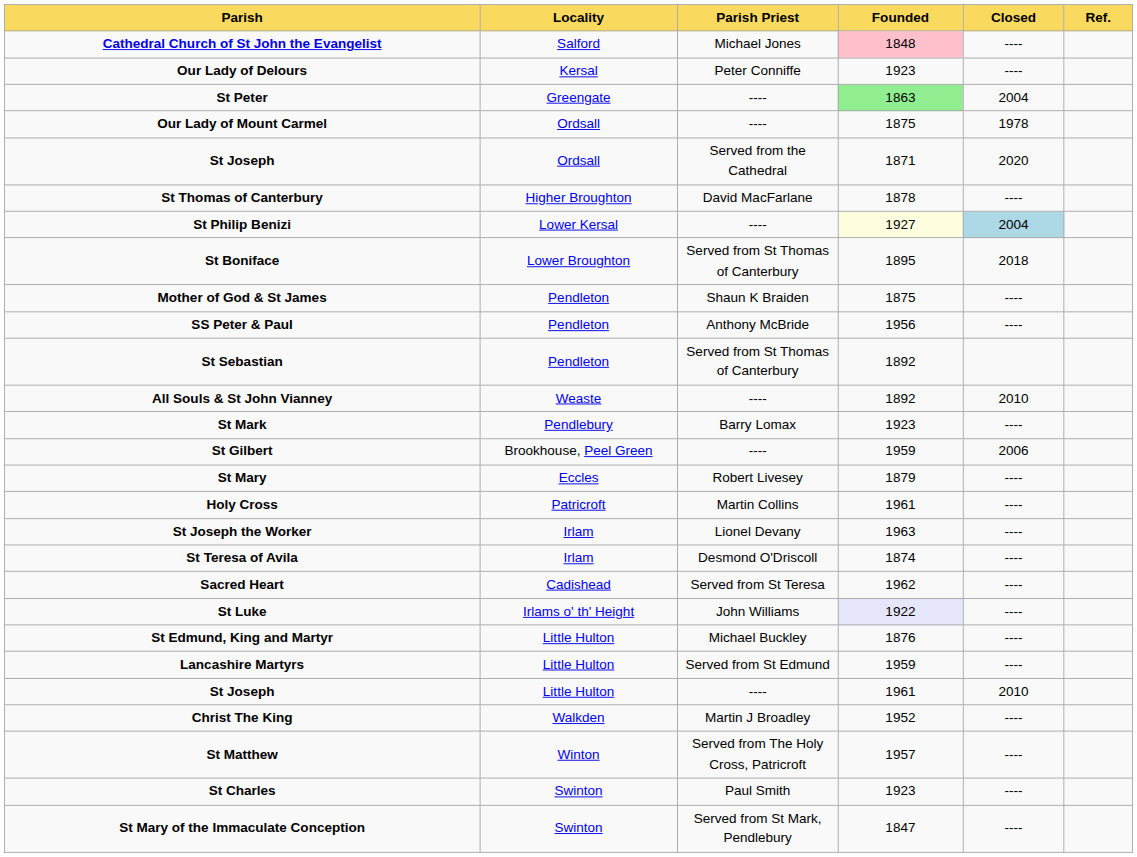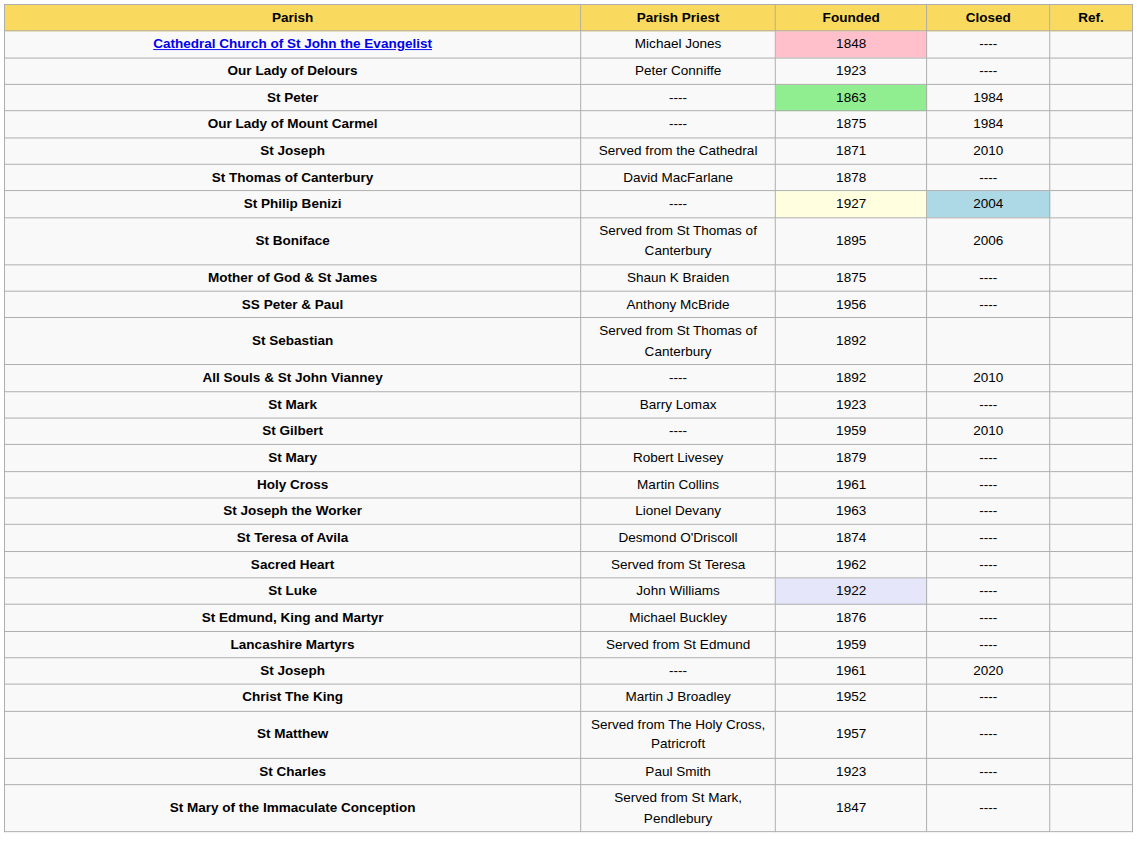 <table class="wikitable sortable" style="font-size:90%; width:95%; border:0; text-align:center; line-height:150%;">
 <tr>
 <th style="height:17px; background:#FADA5E; color:Black; width:250px;">Parish</th>
-<th style="height:17px; background:#FADA5E; color:Black; width:100px;">Locality</th>
 <th style="height:17px; background:#FADA5E; color:Black; width:80px;">Parish Priest</th>
 <th style="height:17px; background:#FADA5E; color:Black; width:35px;">Founded</th>
 <th style="height:17px; background:#FADA5E; color:Black; width:35px;">Closed</th>
 <th class="unsortable"  style="height:17px; background:#FADA5E; color:Black; width:30px;">Ref.</th>
 </tr>
 <tr>
 <td><strong><a href='#'>Cathedral Church of St John the Evangelist</a></strong></td>
-<td><a href='#'>Salford</a></td>
 <td>Michael Jones</td>
 <td style="background: pink;">1848</td>
 <td>----</td>
 <td></td>
 </tr>
 <tr>
 <td><strong>Our Lady of Delours</strong></td>
-<td><a href='#'>Kersal</a></td>
 <td>Peter Conniffe</td>
 <td>1923</td>
 <td>----</td>
 <td></td>
 </tr>
 <tr>
 <td><strong>St Peter</strong></td>
-<td><a href='#'>Greengate</a></td>
 <td>----</td>
 <td style="background: lightgreen;">1863</td>
-<td>2004</td>
+<td>1984</td>
 <td></td>
 </tr>
 <tr>
 <td><strong>Our Lady of Mount Carmel</strong></td>
-<td><a href='#'>Ordsall</a></td>
 <td>----</td>
 <td>1875</td>
-<td>1978</td>
+<td>1984</td>
 <td></td>
 </tr>
 <tr>
 <td><strong>St Joseph</strong></td>
-<td><a href='#'>Ordsall</a></td>
 <td>Served from the Cathedral</td>
 <td>1871</td>
-<td>2020</td>
+<td>2010</td>
 <td></td>
 </tr>
 <tr>
 <td><strong>St Thomas of Canterbury</strong></td>
-<td><a href='#'>Higher Broughton</a></td>
 <td>David MacFarlane</td>
 <td>1878</td>
 <td>----</td>
 <td></td>
 </tr>
 <tr>
 <td><strong>St Philip Benizi</strong></td>
-<td><a href='#'>Lower Kersal</a></td>
 <td>----</td>
 <td style="background: lightyellow;">1927</td>
 <td style="background: lightblue;">2004</td>
 <td></td>
 </tr>
 <tr>
 <td><strong>St Boniface</strong></td>
-<td><a href='#'>Lower Broughton</a></td>
 <td>Served from St Thomas of Canterbury</td>
 <td>1895</td>
-<td>2018</td>
+<td>2006</td>
 <td></td>
 </tr>
 <tr>
 <td><strong>Mother of God & St James</strong></td>
-<td><a href='#'>Pendleton</a></td>
 <td>Shaun K Braiden</td>
 <td>1875</td>
 <td>----</td>
 <td></td>
 </tr>
 <tr>
 <td><strong>SS Peter & Paul</strong></td>
-<td><a href='#'>Pendleton</a></td>
 <td>Anthony McBride</td>
 <td>1956</td>
 <td>----</td>
 <td></td>
 </tr>
 <tr>
 <td><strong>St Sebastian</strong></td>
-<td><a href='#'>Pendleton</a></td>
 <td>Served from St Thomas of Canterbury</td>
 <td>1892</td>
 <td></td>
 <td></td>
 </tr>
 <tr>
 <td><strong>All Souls & St John Vianney</strong></td>
-<td><a href='#'>Weaste</a></td>
 <td>----</td>
 <td>1892</td>
 <td>2010</td>
 <td></td>
 </tr>
 <tr>
 <td><strong>St Mark</strong></td>
-<td><a href='#'>Pendlebury</a></td>
 <td>Barry Lomax</td>
 <td>1923</td>
 <td>----</td>
 <td></td>
 </tr>
 <tr>
 <td><strong>St Gilbert</strong></td>
-<td>Brookhouse, <a href='#'>Peel Green</a></td>
 <td>----</td>
 <td>1959</td>
-<td>2006</td>
+<td>2010</td>
 <td></td>
 </tr>
 <tr>
 <td><strong>St Mary</strong></td>
-<td><a href='#'>Eccles</a></td>
 <td>Robert Livesey</td>
 <td>1879</td>
 <td>----</td>
 <td></td>
 </tr>
 <tr>
 <td><strong>Holy Cross</strong></td>
-<td><a href='#'>Patricroft</a></td>
 <td>Martin Collins</td>
 <td>1961</td>
 <td>----</td>
 <td></td>
 </tr>
 <tr>
 <td><strong>St Joseph the Worker</strong></td>
-<td><a href='#'>Irlam</a></td>
 <td>Lionel Devany</td>
 <td>1963</td>
 <td>----</td>
 <td></td>
 </tr>
 <tr>
 <td><strong>St Teresa of Avila</strong></td>
-<td><a href='#'>Irlam</a></td>
 <td>Desmond O'Driscoll</td>
 <td>1874</td>
 <td>----</td>
 <td></td>
 </tr>
 <tr>
 <td><strong>Sacred Heart</strong></td>
-<td><a href='#'>Cadishead</a></td>
 <td>Served from St Teresa</td>
 <td>1962</td>
 <td>----</td>
 <td></td>
 </tr>
 <tr>
 <td><strong>St Luke</strong></td>
-<td><a href='#'>Irlams o' th' Height</a></td>
 <td>John Williams</td>
 <td style="background: lavender;">1922</td>
 <td>----</td>
 <td></td>
 </tr>
 <tr>
 <td><strong>St Edmund, King and Martyr</strong></td>
-<td><a href='#'>Little Hulton</a></td>
 <td>Michael Buckley</td>
 <td>1876</td>
 <td>----</td>
 <td></td>
 </tr>
 <tr>
 <td><strong>Lancashire Martyrs</strong></td>
-<td><a href='#'>Little Hulton</a></td>
 <td>Served from St Edmund</td>
 <td>1959</td>
 <td>----</td>
 <td></td>
 </tr>
 <tr>
 <td><strong>St Joseph</strong></td>
-<td><a href='#'>Little Hulton</a></td>
 <td>----</td>
 <td>1961</td>
-<td>2010</td>
+<td>2020</td>
 <td></td>
 </tr>
 <tr>
 <td><strong>Christ The King</strong></td>
-<td><a href='#'>Walkden</a></td>
 <td>Martin J Broadley</td>
 <td>1952</td>
 <td>----</td>
 <td></td>
 </tr>
 <tr>
 <td><strong>St Matthew</strong></td>
-<td><a href='#'>Winton</a></td>
 <td>Served from The Holy Cross, Patricroft</td>
 <td>1957</td>
 <td>----</td>
 <td></td>
 </tr>
 <tr>
 <td><strong>St Charles</strong></td>
-<td><a href='#'>Swinton</a></td>
 <td>Paul Smith</td>
 <td>1923</td>
 <td>----</td>
 <td></td>
 </tr>
 <tr>
 <td><strong>St Mary of the Immaculate Conception</strong></td>
-<td><a href='#'>Swinton</a></td>
 <td>Served from St Mark, Pendlebury</td>
 <td>1847</td>
 <td>----</td>
 <td></td>
 </tr>
 </table>
